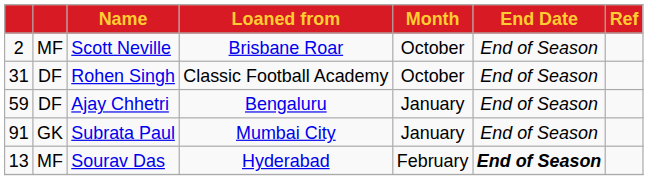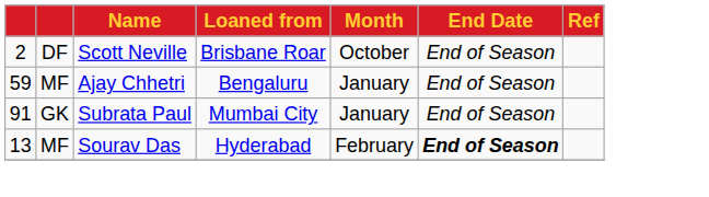 <table class="wikitable" style="text-align:center; font-size:95%;">
 <tr>
 <th style="background:#d71a23; color:#ffcd31; text-align:center;"></th>
 <th style="background:#d71a23; color:#ffcd31; text-align:center;"></th>
 <th style="background:#d71a23; color:#ffcd31; text-align:center;">Name</th>
 <th style="background:#d71a23; color:#ffcd31; text-align:center;">Loaned from</th>
 <th style="background:#d71a23; color:#ffcd31; text-align:center;">Month</th>
 <th style="background:#d71a23; color:#ffcd31; text-align:center;">End Date</th>
 <th style="background:#d71a23; color:#ffcd31; text-align:center;">Ref</th>
 </tr>
 <tr>
 <td>2</td>
-<td>MF</td>
+<td>DF</td>
 <td style="text-align:left"> <a href='#'>Scott Neville</a></td>
 <td><a href='#'>Brisbane Roar</a></td>
 <td>October</td>
 <td><em>End of Season</em></td>
 <td></td>
 </tr>
 <tr>
-<td>31</td>
-<td>DF</td>
-<td style="text-align:left"> <a href='#'>Rohen Singh</a></td>
-<td>Classic Football Academy</td>
-<td>October</td>
-<td><em>End of Season</em></td>
-<td></td>
-</tr>
-<tr>
 <td>59</td>
-<td>DF</td>
+<td>MF</td>
 <td style="text-align:left"> <a href='#'>Ajay Chhetri</a></td>
 <td><a href='#'>Bengaluru</a></td>
 <td>January</td>
 <td><em>End of Season</em></td>
 <td></td>
 </tr>
 <tr>
 <td>91</td>
 <td>GK</td>
 <td style="text-align:left"> <a href='#'>Subrata Paul</a></td>
 <td><a href='#'>Mumbai City</a></td>
 <td>January</td>
 <td><em>End of Season</em></td>
 <td></td>
 </tr>
 <tr>
 <td>13</td>
 <td>MF</td>
 <td style="text-align:left"> <a href='#'>Sourav Das</a></td>
 <td><a href='#'>Hyderabad</a></td>
 <td>February</td>
 <td><strong><em>End of Season</em></strong></td>
 <td></td>
 </tr>
 <tr>
 </tr>
 </table>
